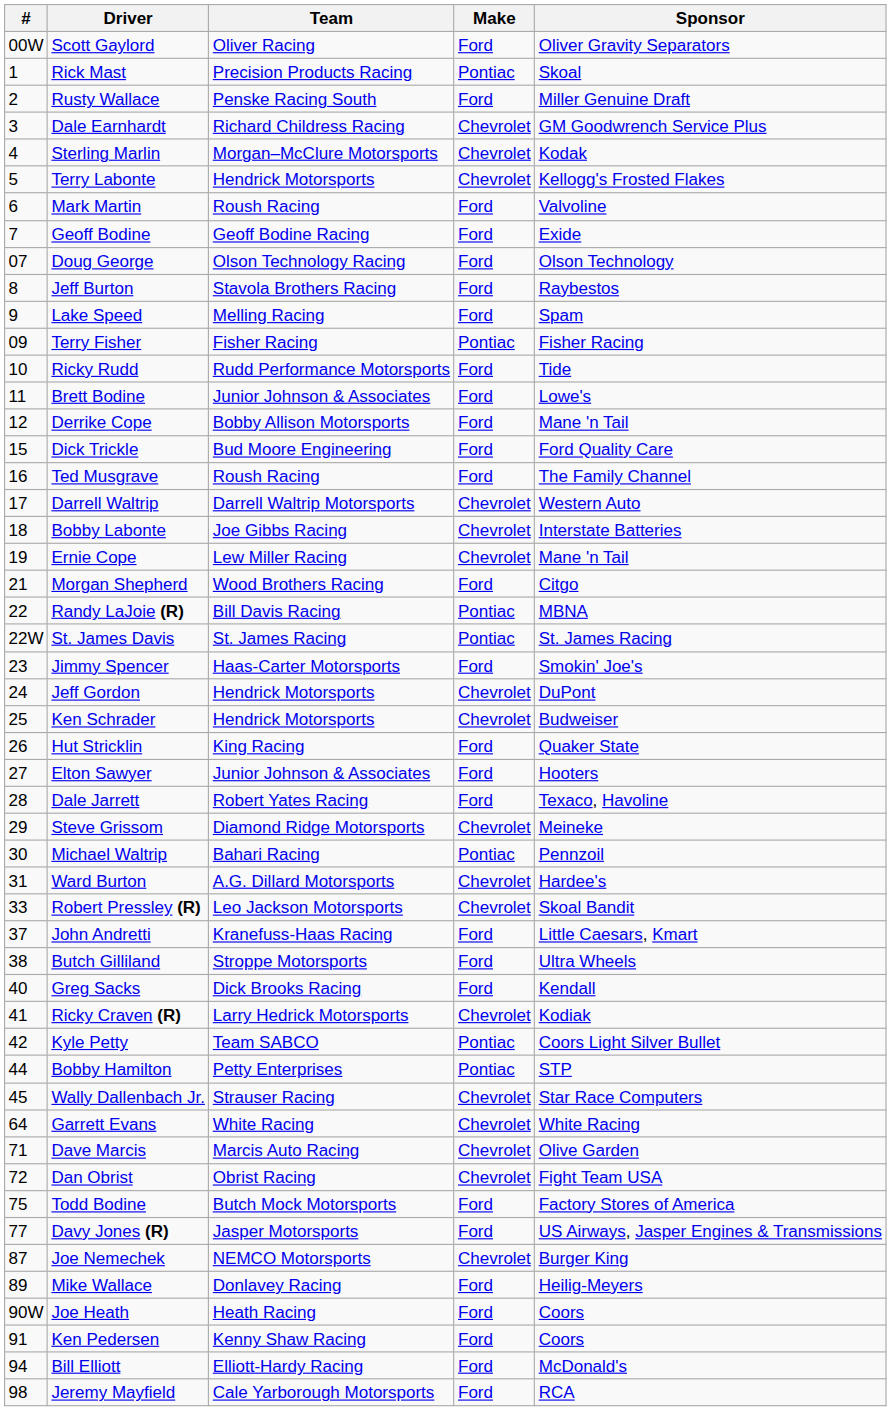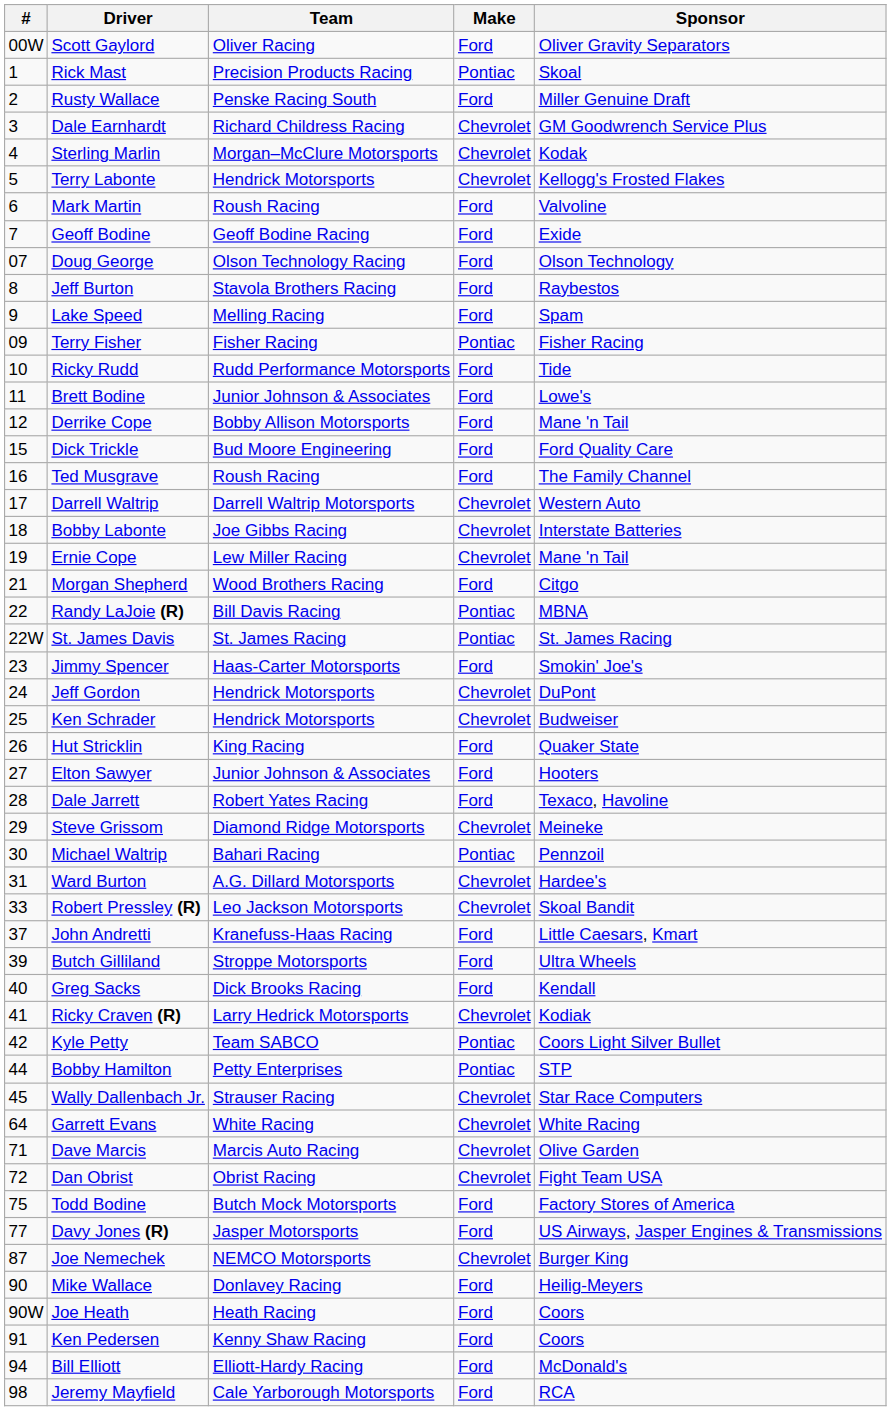 <table class="wikitable" style="font-size:95%">
 <tr>
 <th>#</th>
 <th>Driver</th>
 <th>Team</th>
 <th>Make</th>
 <th>Sponsor</th>
 </tr>
 <tr>
 <td>00W</td>
 <td><a href='#'>Scott Gaylord</a></td>
 <td><a href='#'>Oliver Racing</a></td>
 <td><a href='#'>Ford</a></td>
 <td><a href='#'>Oliver Gravity Separators</a></td>
 </tr>
 <tr>
 <td>1</td>
 <td><a href='#'>Rick Mast</a></td>
 <td><a href='#'>Precision Products Racing</a></td>
 <td><a href='#'>Pontiac</a></td>
 <td><a href='#'>Skoal</a></td>
 </tr>
 <tr>
 <td>2</td>
 <td><a href='#'>Rusty Wallace</a></td>
 <td><a href='#'>Penske Racing South</a></td>
 <td><a href='#'>Ford</a></td>
 <td><a href='#'>Miller Genuine Draft</a></td>
 </tr>
 <tr>
 <td>3</td>
 <td><a href='#'>Dale Earnhardt</a></td>
 <td><a href='#'>Richard Childress Racing</a></td>
 <td><a href='#'>Chevrolet</a></td>
 <td><a href='#'>GM Goodwrench Service Plus</a></td>
 </tr>
 <tr>
 <td>4</td>
 <td><a href='#'>Sterling Marlin</a></td>
 <td><a href='#'>Morgan–McClure Motorsports</a></td>
 <td><a href='#'>Chevrolet</a></td>
 <td><a href='#'>Kodak</a></td>
 </tr>
 <tr>
 <td>5</td>
 <td><a href='#'>Terry Labonte</a></td>
 <td><a href='#'>Hendrick Motorsports</a></td>
 <td><a href='#'>Chevrolet</a></td>
 <td><a href='#'>Kellogg's Frosted Flakes</a></td>
 </tr>
 <tr>
 <td>6</td>
 <td><a href='#'>Mark Martin</a></td>
 <td><a href='#'>Roush Racing</a></td>
 <td><a href='#'>Ford</a></td>
 <td><a href='#'>Valvoline</a></td>
 </tr>
 <tr>
 <td>7</td>
 <td><a href='#'>Geoff Bodine</a></td>
 <td><a href='#'>Geoff Bodine Racing</a></td>
 <td><a href='#'>Ford</a></td>
 <td><a href='#'>Exide</a></td>
 </tr>
 <tr>
 <td>07</td>
 <td><a href='#'>Doug George</a></td>
 <td><a href='#'>Olson Technology Racing</a></td>
 <td><a href='#'>Ford</a></td>
 <td><a href='#'>Olson Technology</a></td>
 </tr>
 <tr>
 <td>8</td>
 <td><a href='#'>Jeff Burton</a></td>
 <td><a href='#'>Stavola Brothers Racing</a></td>
 <td><a href='#'>Ford</a></td>
 <td><a href='#'>Raybestos</a></td>
 </tr>
 <tr>
 <td>9</td>
 <td><a href='#'>Lake Speed</a></td>
 <td><a href='#'>Melling Racing</a></td>
 <td><a href='#'>Ford</a></td>
 <td><a href='#'>Spam</a></td>
 </tr>
 <tr>
 <td>09</td>
 <td><a href='#'>Terry Fisher</a></td>
 <td><a href='#'>Fisher Racing</a></td>
 <td><a href='#'>Pontiac</a></td>
 <td><a href='#'>Fisher Racing</a></td>
 </tr>
 <tr>
 <td>10</td>
 <td><a href='#'>Ricky Rudd</a></td>
 <td><a href='#'>Rudd Performance Motorsports</a></td>
 <td><a href='#'>Ford</a></td>
 <td><a href='#'>Tide</a></td>
 </tr>
 <tr>
 <td>11</td>
 <td><a href='#'>Brett Bodine</a></td>
 <td><a href='#'>Junior Johnson & Associates</a></td>
 <td><a href='#'>Ford</a></td>
 <td><a href='#'>Lowe's</a></td>
 </tr>
 <tr>
 <td>12</td>
 <td><a href='#'>Derrike Cope</a></td>
 <td><a href='#'>Bobby Allison Motorsports</a></td>
 <td><a href='#'>Ford</a></td>
 <td><a href='#'>Mane 'n Tail</a></td>
 </tr>
 <tr>
 <td>15</td>
 <td><a href='#'>Dick Trickle</a></td>
 <td><a href='#'>Bud Moore Engineering</a></td>
 <td><a href='#'>Ford</a></td>
 <td><a href='#'>Ford Quality Care</a></td>
 </tr>
 <tr>
 <td>16</td>
 <td><a href='#'>Ted Musgrave</a></td>
 <td><a href='#'>Roush Racing</a></td>
 <td><a href='#'>Ford</a></td>
 <td><a href='#'>The Family Channel</a></td>
 </tr>
 <tr>
 <td>17</td>
 <td><a href='#'>Darrell Waltrip</a></td>
 <td><a href='#'>Darrell Waltrip Motorsports</a></td>
 <td><a href='#'>Chevrolet</a></td>
 <td><a href='#'>Western Auto</a></td>
 </tr>
 <tr>
 <td>18</td>
 <td><a href='#'>Bobby Labonte</a></td>
 <td><a href='#'>Joe Gibbs Racing</a></td>
 <td><a href='#'>Chevrolet</a></td>
 <td><a href='#'>Interstate Batteries</a></td>
 </tr>
 <tr>
 <td>19</td>
 <td><a href='#'>Ernie Cope</a></td>
 <td><a href='#'>Lew Miller Racing</a></td>
 <td><a href='#'>Chevrolet</a></td>
 <td><a href='#'>Mane 'n Tail</a></td>
 </tr>
 <tr>
 <td>21</td>
 <td><a href='#'>Morgan Shepherd</a></td>
 <td><a href='#'>Wood Brothers Racing</a></td>
 <td><a href='#'>Ford</a></td>
 <td><a href='#'>Citgo</a></td>
 </tr>
 <tr>
 <td>22</td>
 <td><a href='#'>Randy LaJoie</a> <strong>(R)</strong></td>
 <td><a href='#'>Bill Davis Racing</a></td>
 <td><a href='#'>Pontiac</a></td>
 <td><a href='#'>MBNA</a></td>
 </tr>
 <tr>
 <td>22W</td>
 <td><a href='#'>St. James Davis</a></td>
 <td><a href='#'>St. James Racing</a></td>
 <td><a href='#'>Pontiac</a></td>
 <td><a href='#'>St. James Racing</a></td>
 </tr>
 <tr>
 <td>23</td>
 <td><a href='#'>Jimmy Spencer</a></td>
 <td><a href='#'>Haas-Carter Motorsports</a></td>
 <td><a href='#'>Ford</a></td>
 <td><a href='#'>Smokin' Joe's</a></td>
 </tr>
 <tr>
 <td>24</td>
 <td><a href='#'>Jeff Gordon</a></td>
 <td><a href='#'>Hendrick Motorsports</a></td>
 <td><a href='#'>Chevrolet</a></td>
 <td><a href='#'>DuPont</a></td>
 </tr>
 <tr>
 <td>25</td>
 <td><a href='#'>Ken Schrader</a></td>
 <td><a href='#'>Hendrick Motorsports</a></td>
 <td><a href='#'>Chevrolet</a></td>
 <td><a href='#'>Budweiser</a></td>
 </tr>
 <tr>
 <td>26</td>
 <td><a href='#'>Hut Stricklin</a></td>
 <td><a href='#'>King Racing</a></td>
 <td><a href='#'>Ford</a></td>
 <td><a href='#'>Quaker State</a></td>
 </tr>
 <tr>
 <td>27</td>
 <td><a href='#'>Elton Sawyer</a></td>
 <td><a href='#'>Junior Johnson & Associates</a></td>
 <td><a href='#'>Ford</a></td>
 <td><a href='#'>Hooters</a></td>
 </tr>
 <tr>
 <td>28</td>
 <td><a href='#'>Dale Jarrett</a></td>
 <td><a href='#'>Robert Yates Racing</a></td>
 <td><a href='#'>Ford</a></td>
 <td><a href='#'>Texaco</a>, <a href='#'>Havoline</a></td>
 </tr>
 <tr>
 <td>29</td>
 <td><a href='#'>Steve Grissom</a></td>
 <td><a href='#'>Diamond Ridge Motorsports</a></td>
 <td><a href='#'>Chevrolet</a></td>
 <td><a href='#'>Meineke</a></td>
 </tr>
 <tr>
 <td>30</td>
 <td><a href='#'>Michael Waltrip</a></td>
 <td><a href='#'>Bahari Racing</a></td>
 <td><a href='#'>Pontiac</a></td>
 <td><a href='#'>Pennzoil</a></td>
 </tr>
 <tr>
 <td>31</td>
 <td><a href='#'>Ward Burton</a></td>
 <td><a href='#'>A.G. Dillard Motorsports</a></td>
 <td><a href='#'>Chevrolet</a></td>
 <td><a href='#'>Hardee's</a></td>
 </tr>
 <tr>
 <td>33</td>
 <td><a href='#'>Robert Pressley</a> <strong>(R)</strong></td>
 <td><a href='#'>Leo Jackson Motorsports</a></td>
 <td><a href='#'>Chevrolet</a></td>
 <td><a href='#'>Skoal Bandit</a></td>
 </tr>
 <tr>
 <td>37</td>
 <td><a href='#'>John Andretti</a></td>
 <td><a href='#'>Kranefuss-Haas Racing</a></td>
 <td><a href='#'>Ford</a></td>
 <td><a href='#'>Little Caesars</a>, <a href='#'>Kmart</a></td>
 </tr>
 <tr>
-<td>38</td>
+<td>39</td>
 <td><a href='#'>Butch Gilliland</a></td>
 <td><a href='#'>Stroppe Motorsports</a></td>
 <td><a href='#'>Ford</a></td>
 <td><a href='#'>Ultra Wheels</a></td>
 </tr>
 <tr>
 <td>40</td>
 <td><a href='#'>Greg Sacks</a></td>
 <td><a href='#'>Dick Brooks Racing</a></td>
 <td><a href='#'>Ford</a></td>
 <td><a href='#'>Kendall</a></td>
 </tr>
 <tr>
 <td>41</td>
 <td><a href='#'>Ricky Craven</a> <strong>(R)</strong></td>
 <td><a href='#'>Larry Hedrick Motorsports</a></td>
 <td><a href='#'>Chevrolet</a></td>
 <td><a href='#'>Kodiak</a></td>
 </tr>
 <tr>
 <td>42</td>
 <td><a href='#'>Kyle Petty</a></td>
 <td><a href='#'>Team SABCO</a></td>
 <td><a href='#'>Pontiac</a></td>
 <td><a href='#'>Coors Light Silver Bullet</a></td>
 </tr>
 <tr>
 <td>44</td>
 <td><a href='#'>Bobby Hamilton</a></td>
 <td><a href='#'>Petty Enterprises</a></td>
 <td><a href='#'>Pontiac</a></td>
 <td><a href='#'>STP</a></td>
 </tr>
 <tr>
 <td>45</td>
 <td><a href='#'>Wally Dallenbach Jr.</a></td>
 <td><a href='#'>Strauser Racing</a></td>
 <td><a href='#'>Chevrolet</a></td>
 <td><a href='#'>Star Race Computers</a></td>
 </tr>
 <tr>
 <td>64</td>
 <td><a href='#'>Garrett Evans</a></td>
 <td><a href='#'>White Racing</a></td>
 <td><a href='#'>Chevrolet</a></td>
 <td><a href='#'>White Racing</a></td>
 </tr>
 <tr>
 <td>71</td>
 <td><a href='#'>Dave Marcis</a></td>
 <td><a href='#'>Marcis Auto Racing</a></td>
 <td><a href='#'>Chevrolet</a></td>
 <td><a href='#'>Olive Garden</a></td>
 </tr>
 <tr>
 <td>72</td>
 <td><a href='#'>Dan Obrist</a></td>
 <td><a href='#'>Obrist Racing</a></td>
 <td><a href='#'>Chevrolet</a></td>
 <td><a href='#'>Fight Team USA</a></td>
 </tr>
 <tr>
 <td>75</td>
 <td><a href='#'>Todd Bodine</a></td>
 <td><a href='#'>Butch Mock Motorsports</a></td>
 <td><a href='#'>Ford</a></td>
 <td><a href='#'>Factory Stores of America</a></td>
 </tr>
 <tr>
 <td>77</td>
 <td><a href='#'>Davy Jones</a> <strong>(R)</strong></td>
 <td><a href='#'>Jasper Motorsports</a></td>
 <td><a href='#'>Ford</a></td>
 <td><a href='#'>US Airways</a>, <a href='#'>Jasper Engines & Transmissions</a></td>
 </tr>
 <tr>
 <td>87</td>
 <td><a href='#'>Joe Nemechek</a></td>
 <td><a href='#'>NEMCO Motorsports</a></td>
 <td><a href='#'>Chevrolet</a></td>
 <td><a href='#'>Burger King</a></td>
 </tr>
 <tr>
-<td>89</td>
+<td>90</td>
 <td><a href='#'>Mike Wallace</a></td>
 <td><a href='#'>Donlavey Racing</a></td>
 <td><a href='#'>Ford</a></td>
 <td><a href='#'>Heilig-Meyers</a></td>
 </tr>
 <tr>
 <td>90W</td>
 <td><a href='#'>Joe Heath</a></td>
 <td><a href='#'>Heath Racing</a></td>
 <td><a href='#'>Ford</a></td>
 <td><a href='#'>Coors</a></td>
 </tr>
 <tr>
 <td>91</td>
 <td><a href='#'>Ken Pedersen</a></td>
 <td><a href='#'>Kenny Shaw Racing</a></td>
 <td><a href='#'>Ford</a></td>
 <td><a href='#'>Coors</a></td>
 </tr>
 <tr>
 <td>94</td>
 <td><a href='#'>Bill Elliott</a></td>
 <td><a href='#'>Elliott-Hardy Racing</a></td>
 <td><a href='#'>Ford</a></td>
 <td><a href='#'>McDonald's</a></td>
 </tr>
 <tr>
 <td>98</td>
 <td><a href='#'>Jeremy Mayfield</a></td>
 <td><a href='#'>Cale Yarborough Motorsports</a></td>
 <td><a href='#'>Ford</a></td>
 <td><a href='#'>RCA</a></td>
 </tr>
 </table>
